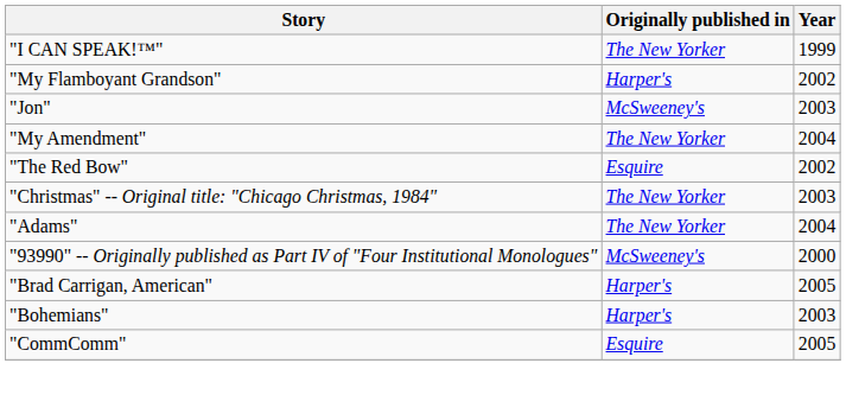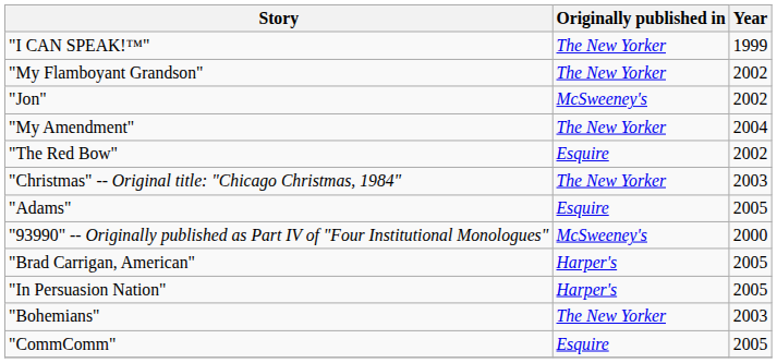 <table class="wikitable">
 <tr>
 <th><strong>Story</strong></th>
 <th><strong>Originally published in</strong></th>
 <th><strong>Year</strong></th>
 </tr>
 <tr>
 <td>"I CAN SPEAK!™"</td>
 <td><em><a href='#'>The New Yorker</a></em></td>
 <td>1999</td>
 </tr>
 <tr>
 <td>"My Flamboyant Grandson"</td>
-<td><em><a href='#'>Harper's</a></em></td>
+<td><em><a href='#'>The New Yorker</a></em></td>
 <td>2002</td>
 </tr>
 <tr>
 <td>"Jon"</td>
 <td><em><a href='#'>McSweeney's</a></em></td>
-<td>2003</td>
+<td>2002</td>
 </tr>
 <tr>
 <td>"My Amendment"</td>
 <td><em><a href='#'>The New Yorker</a></em></td>
 <td>2004</td>
 </tr>
 <tr>
 <td>"The Red Bow"</td>
 <td><em><a href='#'>Esquire</a></em></td>
 <td>2002</td>
 </tr>
 <tr>
 <td>"Christmas" -- <em>Original title: "Chicago Christmas, 1984"</em></td>
 <td><em><a href='#'>The New Yorker</a></em></td>
 <td>2003</td>
 </tr>
 <tr>
 <td>"Adams"</td>
-<td><em><a href='#'>The New Yorker</a></em></td>
-<td>2004</td>
+<td><em><a href='#'>Esquire</a></em></td>
+<td>2005</td>
 </tr>
 <tr>
 <td>"93990" -- <em>Originally published as Part IV of "Four Institutional Monologues"</em></td>
 <td><em><a href='#'>McSweeney's</a></em></td>
 <td>2000</td>
 </tr>
 <tr>
 <td>"Brad Carrigan, American"</td>
 <td><em><a href='#'>Harper's</a></em></td>
 <td>2005</td>
 </tr>
 <tr>
+<td>"In Persuasion Nation"</td>
+<td><em><a href='#'>Harper's</a></em></td>
+<td>2005</td>
+</tr>
+<tr>
 <td>"Bohemians"</td>
-<td><em><a href='#'>Harper's</a></em></td>
+<td><em><a href='#'>The New Yorker</a></em></td>
 <td>2003</td>
 </tr>
 <tr>
 <td>"CommComm"</td>
 <td><em><a href='#'>Esquire</a></em></td>
 <td>2005</td>
 </tr>
 <tr>
 </tr>
 </table>
